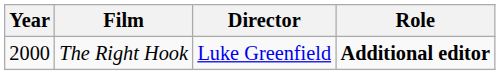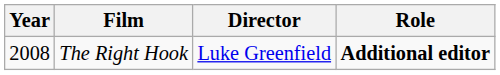 <table class="wikitable">
 <tr>
 <th>Year</th>
 <th>Film</th>
 <th>Director</th>
 <th>Role</th>
 </tr>
 <tr>
-<td>2000</td>
+<td>2008</td>
 <td><em>The Right Hook</em></td>
 <td><a href='#'>Luke Greenfield</a></td>
 <td><strong>Additional editor</strong></td>
 </tr>
 </table>
